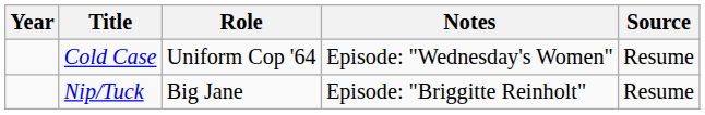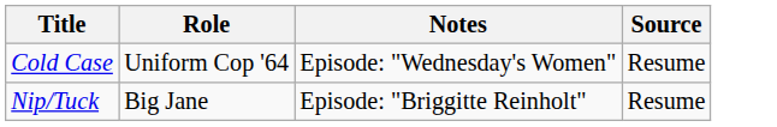 <table class="wikitable sortable plainrowheaders">
 <tr>
-<th scope="col">Year</th>
 <th scope="col">Title</th>
 <th scope="col">Role</th>
 <th class="unsortable" scope="col">Notes</th>
 <th class="unsortable" scope="col">Source</th>
 </tr>
 <tr>
-<td></td>
 <td><em><a href='#'>Cold Case</a></em></td>
 <td>Uniform Cop '64</td>
 <td>Episode: "Wednesday's Women"</td>
 <td>Resume</td>
 </tr>
 <tr>
-<td></td>
 <td><em><a href='#'>Nip/Tuck</a></em></td>
 <td>Big Jane</td>
 <td>Episode: "Briggitte Reinholt"</td>
 <td> Resume</td>
 </tr>
 </table>
